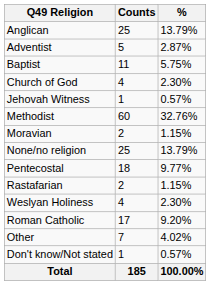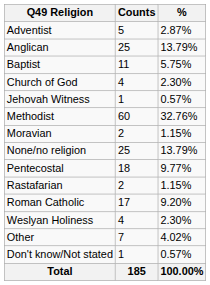 <table class="wikitable sortable">
 <tr>
 <th>Q49 Religion</th>
 <th>Counts</th>
 <th>%</th>
 </tr>
 <tr>
+<td>Adventist</td>
+<td>5</td>
+<td>2.87%</td>
+</tr>
+<tr>
 <td>Anglican</td>
 <td>25</td>
 <td>13.79%</td>
-</tr>
-<tr>
-<td>Adventist</td>
-<td>5</td>
-<td>2.87%</td>
 </tr>
 <tr>
 <td>Baptist</td>
 <td>11</td>
 <td>5.75%</td>
 </tr>
 <tr>
 <td>Church of God</td>
 <td>4</td>
 <td>2.30%</td>
 </tr>
 <tr>
 <td>Jehovah Witness</td>
 <td>1</td>
 <td>0.57%</td>
 </tr>
 <tr>
 <td>Methodist</td>
 <td>60</td>
 <td>32.76%</td>
 </tr>
 <tr>
 <td>Moravian</td>
 <td>2</td>
 <td>1.15%</td>
 </tr>
 <tr>
 <td>None/no religion</td>
 <td>25</td>
 <td>13.79%</td>
 </tr>
 <tr>
 <td>Pentecostal</td>
 <td>18</td>
 <td>9.77%</td>
 </tr>
 <tr>
 <td>Rastafarian</td>
 <td>2</td>
 <td>1.15%</td>
 </tr>
 <tr>
+<td>Roman Catholic</td>
+<td>17</td>
+<td>9.20%</td>
+</tr>
+<tr>
 <td>Weslyan Holiness</td>
 <td>4</td>
 <td>2.30%</td>
-</tr>
-<tr>
-<td>Roman Catholic</td>
-<td>17</td>
-<td>9.20%</td>
 </tr>
 <tr>
 <td>Other</td>
 <td>7</td>
 <td>4.02%</td>
 </tr>
 <tr>
 <td>Don't know/Not stated</td>
 <td>1</td>
 <td>0.57%</td>
 </tr>
 <tr>
 <th>Total</th>
 <th>185</th>
 <th>100.00%</th>
 </tr>
 </table>
